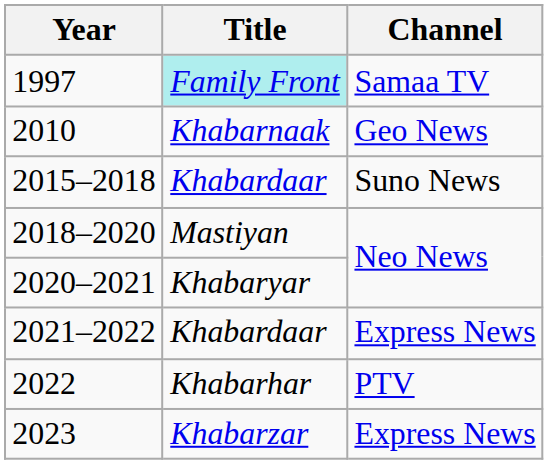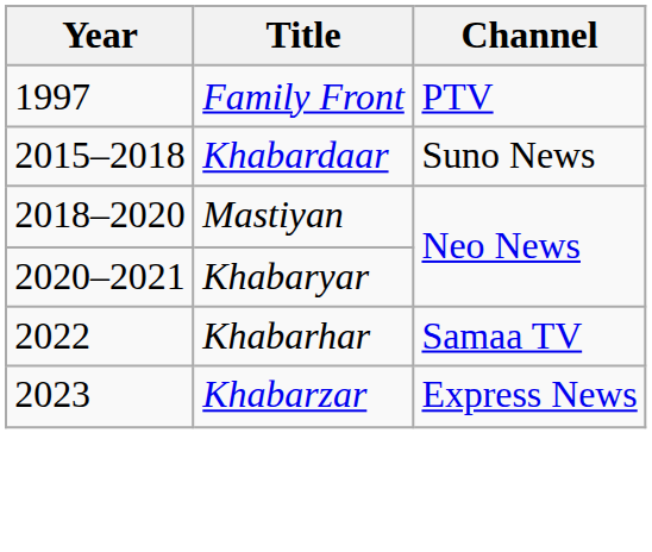 <table class="wikitable">
 <tr>
 <th>Year</th>
 <th>Title</th>
 <th>Channel</th>
 </tr>
 <tr>
 <td>1997</td>
-<td style="background: paleturquoise;"><em><a href='#'>Family Front</a></em></td>
-<td><a href='#'>Samaa TV</a></td>
-</tr>
-<tr>
-<td>2010</td>
-<td><em><a href='#'>Khabarnaak</a></em></td>
-<td><a href='#'>Geo News</a></td>
+<td><em><a href='#'>Family Front</a></em></td>
+<td><a href='#'>PTV</a></td>
 </tr>
 <tr>
 <td>2015–2018</td>
 <td><em><a href='#'>Khabardaar</a></em></td>
 <td>Suno News</td>
 </tr>
 <tr>
 <td>2018–2020</td>
 <td><em>Mastiyan</em></td>
 <td rowspan="2"><a href='#'>Neo News</a></td>
 </tr>
 <tr>
 <td>2020–2021</td>
 <td><em>Khabaryar</em></td>
 </tr>
 <tr>
-<td>2021–2022</td>
-<td><em>Khabardaar</em></td>
-<td><a href='#'>Express News</a></td>
-</tr>
-<tr>
 <td>2022</td>
 <td><em>Khabarhar</em></td>
-<td><a href='#'>PTV</a></td>
+<td><a href='#'>Samaa TV</a></td>
 </tr>
 <tr>
 <td>2023</td>
 <td><em><a href='#'>Khabarzar</a></em></td>
 <td><a href='#'>Express News</a></td>
 </tr>
 </table>
